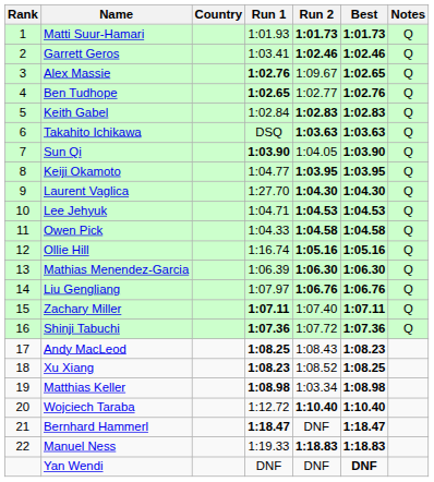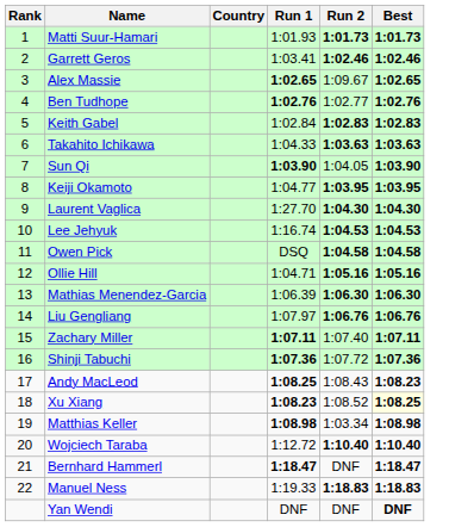 <table class="wikitable sortable" style="text-align:center">
 <tr>
 <th>Rank</th>
 <th>Name</th>
 <th>Country</th>
 <th>Run 1</th>
 <th>Run 2</th>
 <th>Best</th>
-<th>Notes</th>
 </tr>
 <tr bgcolor=#ccffcc>
 <td>1</td>
 <td align="left"><a href='#'>Matti Suur-Hamari</a></td>
 <td align="left"></td>
 <td>1:01.93</td>
 <td><strong>1:01.73</strong></td>
 <td><strong>1:01.73</strong></td>
-<td>Q</td>
 </tr>
 <tr bgcolor=#ccffcc>
 <td>2</td>
 <td align="left"><a href='#'>Garrett Geros</a></td>
 <td align="left"></td>
 <td>1:03.41</td>
 <td><strong>1:02.46</strong></td>
 <td><strong>1:02.46</strong></td>
-<td>Q</td>
 </tr>
 <tr bgcolor=#ccffcc>
 <td>3</td>
 <td align="left"><a href='#'>Alex Massie</a></td>
 <td align="left"></td>
-<td><strong>1:02.76</strong></td>
+<td><strong>1:02.65</strong></td>
 <td>1:09.67</td>
 <td><strong>1:02.65</strong></td>
-<td>Q</td>
 </tr>
 <tr bgcolor=#ccffcc>
 <td>4</td>
 <td align="left"><a href='#'>Ben Tudhope</a></td>
 <td align="left"></td>
-<td><strong>1:02.65</strong></td>
+<td><strong>1:02.76</strong></td>
 <td>1:02.77</td>
 <td><strong>1:02.76</strong></td>
-<td>Q</td>
 </tr>
 <tr bgcolor=#ccffcc>
 <td>5</td>
 <td align="left"><a href='#'>Keith Gabel</a></td>
 <td align="left"></td>
 <td>1:02.84</td>
 <td><strong>1:02.83</strong></td>
 <td><strong>1:02.83</strong></td>
-<td>Q</td>
 </tr>
 <tr bgcolor=#ccffcc>
 <td>6</td>
 <td align="left"><a href='#'>Takahito Ichikawa</a></td>
 <td align="left"></td>
-<td>DSQ</td>
+<td>1:04.33</td>
 <td><strong>1:03.63</strong></td>
 <td><strong>1:03.63</strong></td>
-<td>Q</td>
 </tr>
 <tr bgcolor=#ccffcc>
 <td>7</td>
 <td align="left"><a href='#'>Sun Qi</a></td>
 <td align="left"></td>
 <td><strong>1:03.90</strong></td>
 <td>1:04.05</td>
 <td><strong>1:03.90</strong></td>
-<td>Q</td>
 </tr>
 <tr bgcolor=#ccffcc>
 <td>8</td>
 <td align="left"><a href='#'>Keiji Okamoto</a></td>
 <td align="left"></td>
 <td>1:04.77</td>
 <td><strong>1:03.95</strong></td>
 <td><strong>1:03.95</strong></td>
-<td>Q</td>
 </tr>
 <tr bgcolor=#ccffcc>
 <td>9</td>
 <td align="left"><a href='#'>Laurent Vaglica</a></td>
 <td align="left"></td>
 <td>1:27.70</td>
 <td><strong>1:04.30</strong></td>
 <td><strong>1:04.30</strong></td>
-<td>Q</td>
 </tr>
 <tr bgcolor=#ccffcc>
 <td>10</td>
 <td align="left"><a href='#'>Lee Jehyuk</a></td>
 <td align="left"></td>
-<td>1:04.71</td>
+<td>1:16.74</td>
 <td><strong>1:04.53</strong></td>
 <td><strong>1:04.53</strong></td>
-<td>Q</td>
 </tr>
 <tr bgcolor=#ccffcc>
 <td>11</td>
 <td align="left"><a href='#'>Owen Pick</a></td>
 <td align="left"></td>
-<td>1:04.33</td>
+<td>DSQ</td>
 <td><strong>1:04.58</strong></td>
 <td><strong>1:04.58</strong></td>
-<td>Q</td>
 </tr>
 <tr bgcolor=#ccffcc>
 <td>12</td>
 <td align="left"><a href='#'>Ollie Hill</a></td>
 <td align="left"></td>
-<td>1:16.74</td>
+<td>1:04.71</td>
 <td><strong>1:05.16</strong></td>
 <td><strong>1:05.16</strong></td>
-<td>Q</td>
 </tr>
 <tr bgcolor=#ccffcc>
 <td>13</td>
 <td align="left"><a href='#'>Mathias Menendez-Garcia</a></td>
 <td align="left"></td>
 <td>1:06.39</td>
 <td><strong>1:06.30</strong></td>
 <td><strong>1:06.30</strong></td>
-<td>Q</td>
 </tr>
 <tr bgcolor=#ccffcc>
 <td>14</td>
 <td align="left"><a href='#'>Liu Gengliang</a></td>
 <td align="left"></td>
 <td>1:07.97</td>
 <td><strong>1:06.76</strong></td>
 <td><strong>1:06.76</strong></td>
-<td>Q</td>
 </tr>
 <tr bgcolor=#ccffcc>
 <td>15</td>
 <td align="left"><a href='#'>Zachary Miller</a></td>
 <td align="left"></td>
 <td><strong>1:07.11</strong></td>
 <td>1:07.40</td>
 <td><strong>1:07.11</strong></td>
-<td>Q</td>
 </tr>
 <tr bgcolor=#ccffcc>
 <td>16</td>
 <td align="left"><a href='#'>Shinji Tabuchi</a></td>
 <td align="left"></td>
 <td><strong>1:07.36</strong></td>
 <td>1:07.72</td>
 <td><strong>1:07.36</strong></td>
-<td>Q</td>
 </tr>
 <tr>
 <td>17</td>
 <td align="left"><a href='#'>Andy MacLeod</a></td>
 <td align="left"></td>
 <td><strong>1:08.25</strong></td>
 <td>1:08.43</td>
 <td><strong>1:08.23</strong></td>
-<td></td>
 </tr>
 <tr>
 <td>18</td>
 <td align="left"><a href='#'>Xu Xiang</a></td>
 <td align="left"></td>
 <td><strong>1:08.23</strong></td>
 <td>1:08.52</td>
-<td><strong>1:08.25</strong></td>
-<td></td>
+<td style="background: lightyellow;"><strong>1:08.25</strong></td>
 </tr>
 <tr>
 <td>19</td>
 <td align="left"><a href='#'>Matthias Keller</a></td>
 <td align="left"></td>
 <td><strong>1:08.98</strong></td>
 <td>1:03.34</td>
 <td><strong>1:08.98</strong></td>
-<td></td>
 </tr>
 <tr>
 <td>20</td>
 <td align="left"><a href='#'>Wojciech Taraba</a></td>
 <td align="left"></td>
 <td>1:12.72</td>
 <td><strong>1:10.40</strong></td>
 <td><strong>1:10.40</strong></td>
-<td></td>
 </tr>
 <tr>
 <td>21</td>
 <td align="left"><a href='#'>Bernhard Hammerl</a></td>
 <td align="left"></td>
 <td><strong>1:18.47</strong></td>
 <td>DNF</td>
 <td><strong>1:18.47</strong></td>
-<td></td>
 </tr>
 <tr>
 <td>22</td>
 <td align="left"><a href='#'>Manuel Ness</a></td>
 <td align="left"></td>
 <td>1:19.33</td>
 <td><strong>1:18.83</strong></td>
 <td><strong>1:18.83</strong></td>
-<td></td>
 </tr>
 <tr>
 <td></td>
 <td align="left"><a href='#'>Yan Wendi</a></td>
 <td align="left"></td>
 <td>DNF</td>
 <td>DNF</td>
 <td><strong>DNF</strong></td>
-<td></td>
 </tr>
 </table>
